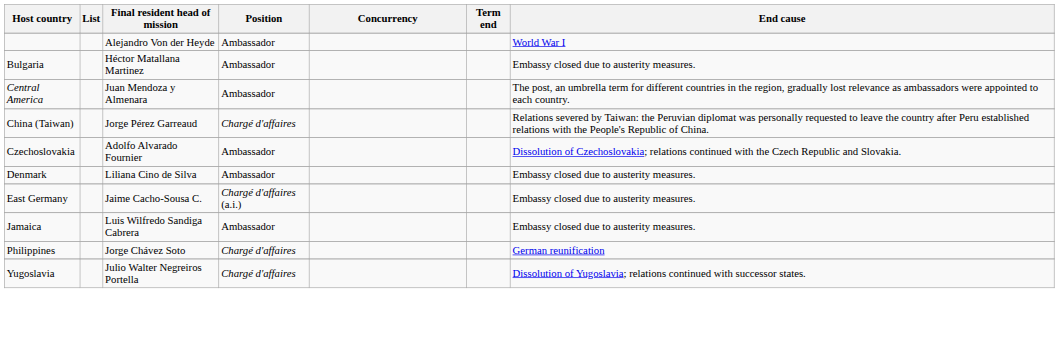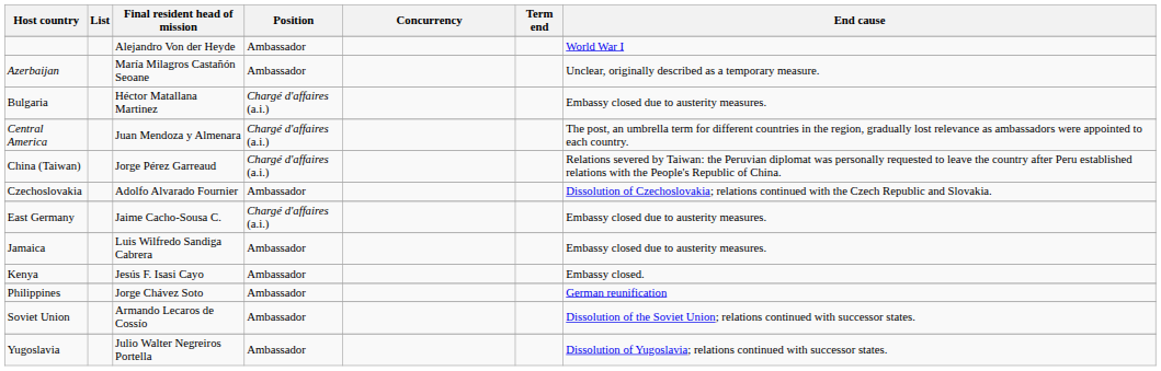 <table class="wikitable sortable">
 <tr>
 <th>Host country</th>
 <th>List</th>
 <th>Final resident head of mission</th>
 <th>Position</th>
 <th style="width:15%;">Concurrency</th>
 <th data-sort-type=Date>Term end</th>
 <th>End cause</th>
 </tr>
 <tr valign="top">
 </tr>
 <tr id="Austria–Hungary">
 <td></td>
 <td></td>
 <td>Alejandro Von der Heyde</td>
 <td>Ambassador</td>
 <td></td>
 <td></td>
 <td><a href='#'>World War I</a></td>
 </tr>
 <tr valign="top">
 </tr>
+<tr id="Azerbaijan">
+<td><em>Azerbaijan</em></td>
+<td></td>
+<td>María Milagros Castañón Seoane</td>
+<td>Ambassador</td>
+<td></td>
+<td></td>
+<td>Unclear, originally described as a temporary measure.</td>
+</tr>
 <tr valign="top">
 </tr>
 <tr id="Bulgaria">
 <td>Bulgaria</td>
 <td></td>
 <td>Héctor Matallana Martinez</td>
-<td>Ambassador</td>
+<td><em>Chargé d'affaires</em> (a.i.)</td>
 <td></td>
 <td></td>
 <td>Embassy closed due to austerity measures.</td>
 </tr>
 <tr valign="top">
 </tr>
 <tr id="Central America">
 <td><em>Central America</em></td>
 <td></td>
 <td>Juan Mendoza y Almenara</td>
-<td>Ambassador</td>
+<td><em>Chargé d'affaires</em> (a.i.)</td>
 <td></td>
 <td></td>
 <td>The post, an umbrella term for different countries in the region, gradually lost relevance as ambassadors were appointed to each country.</td>
 </tr>
 <tr valign="top">
 </tr>
 <tr id="Nationalist China">
 <td>China (Taiwan)</td>
 <td></td>
 <td>Jorge Pérez Garreaud</td>
-<td><em>Chargé d'affaires</em></td>
+<td><em>Chargé d'affaires</em> (a.i.)</td>
 <td></td>
 <td></td>
 <td>Relations severed by Taiwan: the Peruvian diplomat was personally requested to leave the country after Peru established relations with the People's Republic of China.</td>
 </tr>
 <tr valign="top">
 </tr>
 <tr id="Czechoslovakia">
 <td>Czechoslovakia</td>
 <td></td>
 <td>Adolfo Alvarado Fournier</td>
 <td>Ambassador</td>
 <td></td>
 <td><em></em></td>
 <td><a href='#'>Dissolution of Czechoslovakia</a>; relations continued with the Czech Republic and Slovakia.</td>
 </tr>
 <tr valign="top">
-</tr>
-<tr id="Denmark">
-<td>Denmark</td>
-<td></td>
-<td>Liliana Cino de Silva</td>
-<td>Ambassador</td>
-<td></td>
-<td></td>
-<td>Embassy closed due to austerity measures.</td>
 </tr>
 <tr valign="top">
 </tr>
 <tr id="East Germany">
 <td>East Germany</td>
 <td></td>
 <td>Jaime Cacho-Sousa C.</td>
 <td><em>Chargé d'affaires</em> (a.i.)</td>
 <td></td>
 <td></td>
 <td>Embassy closed due to austerity measures.</td>
 </tr>
 <tr valign="top">
 </tr>
 <tr id="Jamaica">
 <td>Jamaica</td>
 <td></td>
 <td>Luis Wilfredo Sandiga Cabrera</td>
 <td>Ambassador</td>
 <td></td>
 <td></td>
 <td>Embassy closed due to austerity measures.</td>
 </tr>
 <tr valign="top">
 </tr>
+<tr id="Kenya">
+<td>Kenya</td>
+<td></td>
+<td>Jesús F. Isasi Cayo</td>
+<td>Ambassador</td>
+<td></td>
+<td></td>
+<td>Embassy closed.</td>
+</tr>
 <tr valign="top">
 </tr>
 <tr id="Philippines">
 <td>Philippines</td>
 <td></td>
 <td>Jorge Chávez Soto</td>
-<td><em>Chargé d'affaires</em></td>
+<td>Ambassador</td>
 <td></td>
 <td></td>
 <td><a href='#'>German reunification</a></td>
 </tr>
 <tr valign="top">
+</tr>
+<tr id="Soviet Union">
+<td>Soviet Union</td>
+<td></td>
+<td>Armando Lecaros de Cossío</td>
+<td>Ambassador</td>
+<td></td>
+<td></td>
+<td><a href='#'>Dissolution of the Soviet Union</a>; relations continued with successor states.</td>
 </tr>
 <tr valign="top">
 </tr>
 <tr id="Yugoslavia">
 <td>Yugoslavia</td>
 <td></td>
 <td>Julio Walter Negreiros Portella</td>
-<td><em>Chargé d'affaires</em></td>
+<td>Ambassador</td>
 <td></td>
 <td></td>
 <td><a href='#'>Dissolution of Yugoslavia</a>; relations continued with successor states.</td>
 </tr>
 </table>
